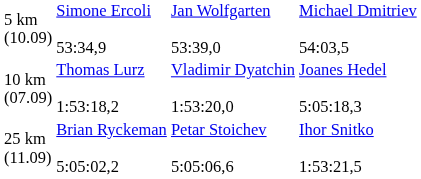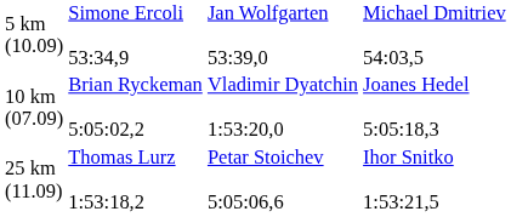 <table>
 <tr>
 <td>5 km  <br> (10.09)</td>
 <td><a href='#'>Simone Ercoli</a> <br><br> 53:34,9</td>
 <td><a href='#'>Jan Wolfgarten</a> <br><br>53:39,0</td>
 <td><a href='#'>Michael Dmitriev</a> <br><br> 54:03,5</td>
 </tr>
 <tr>
 <td>10 km  <br> (07.09)</td>
-<td><a href='#'>Thomas Lurz</a> <br><br> 1:53:18,2</td>
+<td><a href='#'>Brian Ryckeman</a> <br><br> 5:05:02,2</td>
 <td><a href='#'>Vladimir Dyatchin</a> <br><br> 1:53:20,0</td>
 <td><a href='#'>Joanes Hedel</a> <br><br> 5:05:18,3</td>
 </tr>
 <tr>
 <td>25 km  <br> (11.09)</td>
-<td><a href='#'>Brian Ryckeman</a> <br><br> 5:05:02,2</td>
+<td><a href='#'>Thomas Lurz</a> <br><br> 1:53:18,2</td>
 <td><a href='#'>Petar Stoichev</a> <br><br> 5:05:06,6</td>
 <td><a href='#'>Ihor Snitko</a> <br><br> 1:53:21,5</td>
 </tr>
 </table>
